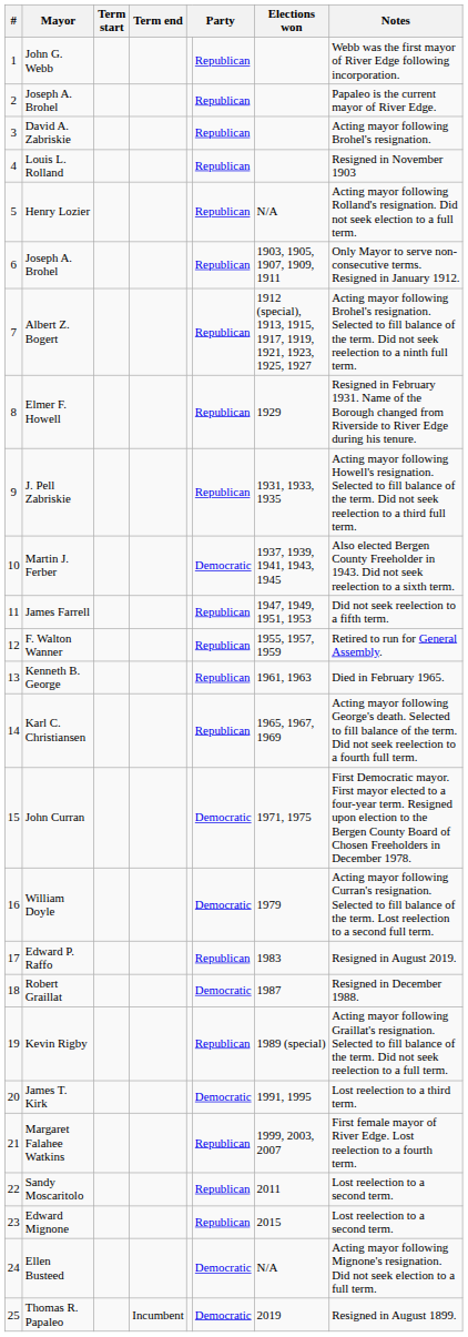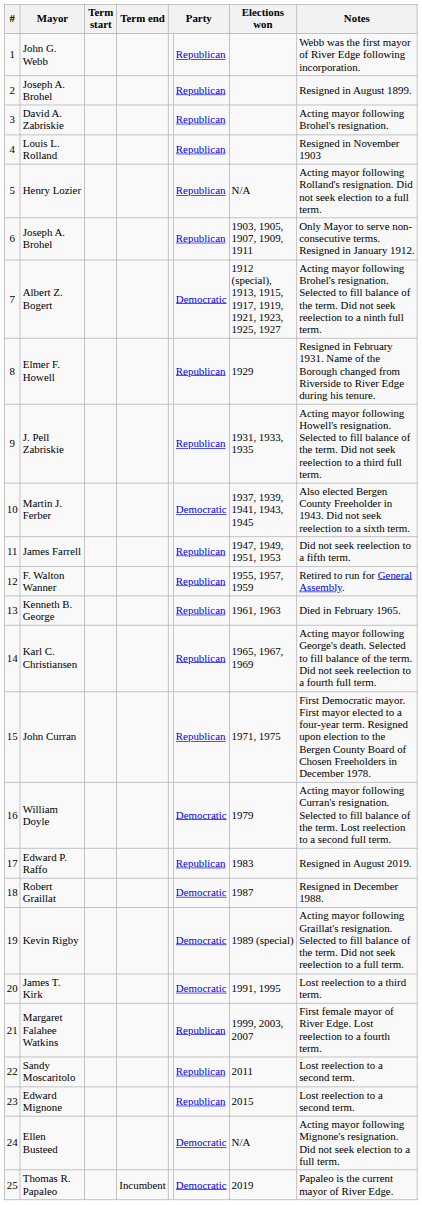 <table class="wikitable sortable mw-collapsible mw-collapsed">
 <tr>
 <th align=center>#</th>
 <th>Mayor</th>
 <th>Term start</th>
 <th>Term end</th>
 <th colspan=2>Party</th>
 <th>Elections won</th>
 <th>Notes</th>
 </tr>
 <tr>
 <td align=center>1</td>
 <td>John G. Webb</td>
 <td align=center></td>
 <td align=center></td>
 <td bgcolor=></td>
 <td><a href='#'>Republican</a></td>
 <td></td>
 <td>Webb was the first mayor of River Edge following incorporation.</td>
 </tr>
 <tr>
 <td align=center>2</td>
 <td>Joseph A. Brohel</td>
 <td align=center></td>
 <td align=center></td>
 <td bgcolor=></td>
 <td><a href='#'>Republican</a></td>
 <td></td>
-<td>Papaleo is the current mayor of River Edge.</td>
+<td>Resigned in August 1899.</td>
 </tr>
 <tr>
 <td align=center>3</td>
 <td>David A. Zabriskie</td>
 <td align=center></td>
 <td align=center></td>
 <td bgcolor=></td>
 <td><a href='#'>Republican</a></td>
 <td></td>
 <td>Acting mayor following Brohel's resignation.</td>
 </tr>
 <tr>
 <td align=center>4</td>
 <td>Louis L. Rolland</td>
 <td align=center></td>
 <td align=center></td>
 <td bgcolor=></td>
 <td><a href='#'>Republican</a></td>
 <td></td>
 <td>Resigned in November 1903</td>
 </tr>
 <tr>
 <td align=center>5</td>
 <td>Henry Lozier</td>
 <td align=center></td>
 <td align=center></td>
 <td bgcolor=></td>
 <td><a href='#'>Republican</a></td>
 <td>N/A</td>
 <td>Acting mayor following Rolland's resignation. Did not seek election to a full term.</td>
 </tr>
 <tr>
 <td align=center>6</td>
 <td>Joseph A. Brohel</td>
 <td align=center></td>
 <td align=center></td>
 <td bgcolor=></td>
 <td><a href='#'>Republican</a></td>
 <td>1903, 1905, 1907, 1909, 1911</td>
 <td>Only Mayor to serve non-consecutive terms. Resigned in January 1912.</td>
 </tr>
 <tr>
 <td align=center>7</td>
 <td>Albert Z. Bogert</td>
 <td align=center></td>
 <td align=center></td>
 <td bgcolor=></td>
-<td><a href='#'>Republican</a></td>
+<td><a href='#'>Democratic</a></td>
 <td>1912 (special), 1913, 1915, 1917, 1919, 1921, 1923, 1925, 1927</td>
 <td>Acting mayor following Brohel's resignation. Selected to fill balance of the term. Did not seek reelection to a ninth full term.</td>
 </tr>
 <tr>
 <td align=center>8</td>
 <td>Elmer F. Howell</td>
 <td align=center></td>
 <td align=center></td>
 <td bgcolor=></td>
 <td><a href='#'>Republican</a></td>
 <td>1929</td>
 <td>Resigned in February 1931. Name of the Borough changed from Riverside to River Edge during his tenure.</td>
 </tr>
 <tr>
 <td align=center>9</td>
 <td>J. Pell Zabriskie</td>
 <td align=center></td>
 <td align=center></td>
 <td bgcolor=></td>
 <td><a href='#'>Republican</a></td>
 <td>1931, 1933, 1935</td>
 <td>Acting mayor following Howell's resignation. Selected to fill balance of the term. Did not seek reelection to a third full term.</td>
 </tr>
 <tr>
 <td align=center>10</td>
 <td>Martin J. Ferber</td>
 <td align=center></td>
 <td align=center></td>
 <td bgcolor=></td>
 <td><a href='#'>Democratic</a></td>
 <td>1937, 1939, 1941, 1943, 1945</td>
 <td>Also elected Bergen County Freeholder in 1943. Did not seek reelection to a sixth term.</td>
 </tr>
 <tr>
 <td align=center>11</td>
 <td>James Farrell</td>
 <td align=center></td>
 <td align=center></td>
 <td bgcolor=></td>
 <td><a href='#'>Republican</a></td>
 <td>1947, 1949, 1951, 1953</td>
 <td>Did not seek reelection to a fifth term.</td>
 </tr>
 <tr>
 <td align=center>12</td>
 <td>F. Walton Wanner</td>
 <td align=center></td>
 <td align=center></td>
 <td bgcolor=></td>
 <td><a href='#'>Republican</a></td>
 <td>1955, 1957, 1959</td>
 <td>Retired to run for <a href='#'>General Assembly</a>.</td>
 </tr>
 <tr>
 <td align=center>13</td>
 <td>Kenneth B. George</td>
 <td align=center></td>
 <td align=center></td>
 <td bgcolor=></td>
 <td><a href='#'>Republican</a></td>
 <td>1961, 1963</td>
 <td>Died in February 1965.</td>
 </tr>
 <tr>
 <td align=center>14</td>
 <td>Karl C. Christiansen</td>
 <td align=center></td>
 <td align=center></td>
 <td bgcolor=></td>
 <td><a href='#'>Republican</a></td>
 <td>1965, 1967, 1969</td>
 <td>Acting mayor following George's death. Selected to fill balance of the term. Did not seek reelection to a fourth full term.</td>
 </tr>
 <tr>
 <td align=center>15</td>
 <td>John Curran</td>
 <td align=center></td>
 <td align=center></td>
 <td bgcolor=></td>
-<td><a href='#'>Democratic</a></td>
+<td><a href='#'>Republican</a></td>
 <td>1971, 1975</td>
 <td>First Democratic mayor. First mayor elected to a four-year term. Resigned upon election to the Bergen County Board of Chosen Freeholders in December 1978.</td>
 </tr>
 <tr>
 <td align=center>16</td>
 <td>William Doyle</td>
 <td align=center></td>
 <td align=center></td>
 <td bgcolor=></td>
 <td><a href='#'>Democratic</a></td>
 <td>1979</td>
 <td>Acting mayor following Curran's resignation. Selected to fill balance of the term. Lost reelection to a second full term.</td>
 </tr>
 <tr>
 <td align=center>17</td>
 <td>Edward P. Raffo</td>
 <td align=center></td>
 <td align=center></td>
 <td bgcolor=></td>
 <td><a href='#'>Republican</a></td>
 <td>1983</td>
 <td>Resigned in August 2019.</td>
 </tr>
 <tr>
 <td align=center>18</td>
 <td>Robert Graillat</td>
 <td align=center></td>
 <td align=center></td>
 <td bgcolor=></td>
 <td><a href='#'>Democratic</a></td>
 <td>1987</td>
 <td>Resigned in December 1988.</td>
 </tr>
 <tr>
 <td align=center>19</td>
 <td>Kevin Rigby</td>
 <td align=center></td>
 <td align=center></td>
 <td bgcolor=></td>
-<td><a href='#'>Republican</a></td>
+<td><a href='#'>Democratic</a></td>
 <td>1989 (special)</td>
 <td>Acting mayor following Graillat's resignation. Selected to fill balance of the term. Did not seek reelection to a full term.</td>
 </tr>
 <tr>
 <td align=center>20</td>
 <td>James T. Kirk</td>
 <td align=center></td>
 <td align=center></td>
 <td bgcolor=></td>
 <td><a href='#'>Democratic</a></td>
 <td>1991, 1995</td>
 <td>Lost reelection to a third term.</td>
 </tr>
 <tr>
 <td align=center>21</td>
 <td>Margaret Falahee Watkins</td>
 <td align=center></td>
 <td align=center></td>
 <td bgcolor=></td>
 <td><a href='#'>Republican</a></td>
 <td>1999, 2003, 2007</td>
 <td>First female mayor of River Edge. Lost reelection to a fourth term.</td>
 </tr>
 <tr>
 <td align=center>22</td>
 <td>Sandy Moscaritolo</td>
 <td align=center></td>
 <td align=center></td>
 <td bgcolor=></td>
 <td><a href='#'>Republican</a></td>
 <td>2011</td>
 <td>Lost reelection to a second term.</td>
 </tr>
 <tr>
 <td align=center>23</td>
 <td>Edward Mignone</td>
 <td align=center></td>
 <td align=center></td>
 <td bgcolor=></td>
 <td><a href='#'>Republican</a></td>
 <td>2015</td>
 <td>Lost reelection to a second term.</td>
 </tr>
 <tr>
 <td align=center>24</td>
 <td>Ellen Busteed</td>
 <td align=center></td>
 <td align=center></td>
 <td bgcolor=></td>
 <td><a href='#'>Democratic</a></td>
 <td>N/A</td>
 <td>Acting mayor following Mignone's resignation. Did not seek election to a full term.</td>
 </tr>
 <tr>
 <td align=center>25</td>
 <td>Thomas R. Papaleo</td>
 <td align=center></td>
 <td align=center>Incumbent</td>
 <td bgcolor=></td>
 <td><a href='#'>Democratic</a></td>
 <td>2019</td>
-<td>Resigned in August 1899.</td>
+<td>Papaleo is the current mayor of River Edge.</td>
 </tr>
 </table>
